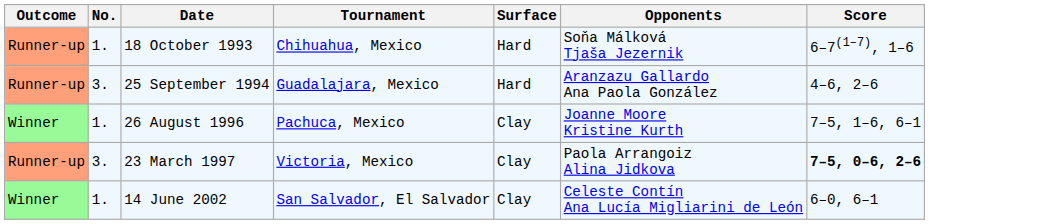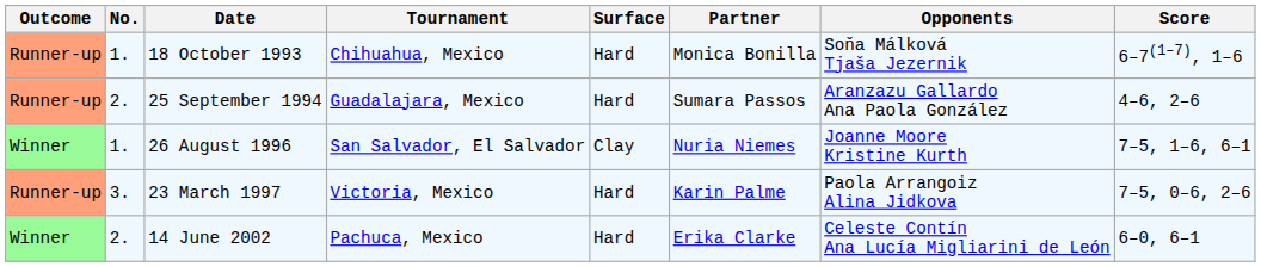 <table class="sortable wikitable" style=font-size:97%>
 <tr>
 <th>Outcome</th>
 <th>No.</th>
 <th>Date</th>
 <th>Tournament</th>
 <th>Surface</th>
+<th>Partner</th>
 <th>Opponents</th>
 <th>Score</th>
 </tr>
 <tr style="background:#f0f8ff;">
 <td style="background:#ffa07a;">Runner-up</td>
 <td>1.</td>
 <td>18 October 1993</td>
 <td><a href='#'>Chihuahua</a>, Mexico</td>
 <td>Hard</td>
+<td> Monica Bonilla</td>
 <td> Soňa Málková <br>  <a href='#'>Tjaša Jezernik</a></td>
 <td>6–7<sup>(1–7)</sup>, 1–6</td>
 </tr>
 <tr style="background:#f0f8ff;">
 <td style="background:#ffa07a;">Runner-up</td>
-<td>3.</td>
+<td>2.</td>
 <td>25 September 1994</td>
 <td><a href='#'>Guadalajara</a>, Mexico</td>
 <td>Hard</td>
+<td> Sumara Passos</td>
 <td> <a href='#'>Aranzazu Gallardo</a> <br>  Ana Paola González</td>
 <td>4–6, 2–6</td>
 </tr>
 <tr style="background:#f0f8ff;">
 <td style="background:#98fb98;">Winner</td>
 <td>1.</td>
 <td>26 August 1996</td>
-<td><a href='#'>Pachuca</a>, Mexico</td>
+<td><a href='#'>San Salvador</a>, El Salvador</td>
 <td>Clay</td>
+<td> <a href='#'>Nuria Niemes</a></td>
 <td> <a href='#'>Joanne Moore</a> <br>  <a href='#'>Kristine Kurth</a></td>
 <td>7–5, 1–6, 6–1</td>
 </tr>
 <tr style="background:#f0f8ff;">
 <td style="background:#ffa07a;">Runner-up</td>
 <td>3.</td>
 <td>23 March 1997</td>
 <td><a href='#'>Victoria</a>, Mexico</td>
-<td>Clay</td>
+<td>Hard</td>
+<td> <a href='#'>Karin Palme</a></td>
 <td> Paola Arrangoiz <br>  <a href='#'>Alina Jidkova</a></td>
-<td><strong>7–5, 0–6, 2–6</strong></td>
+<td>7–5, 0–6, 2–6</td>
 </tr>
 <tr style="background:#f0f8ff;">
 <td style="background:#98fb98;">Winner</td>
-<td>1.</td>
+<td>2.</td>
 <td>14 June 2002</td>
-<td><a href='#'>San Salvador</a>, El Salvador</td>
-<td>Clay</td>
+<td><a href='#'>Pachuca</a>, Mexico</td>
+<td>Hard</td>
+<td> <a href='#'>Erika Clarke</a></td>
 <td> <a href='#'>Celeste Contín</a> <br>  <a href='#'>Ana Lucía Migliarini de León</a></td>
 <td>6–0, 6–1</td>
 </tr>
 </table>
